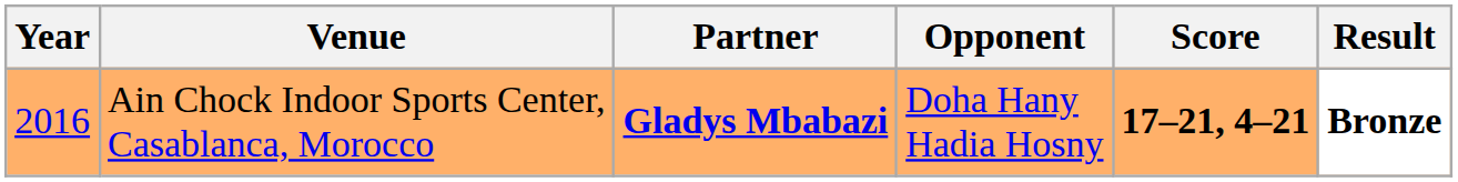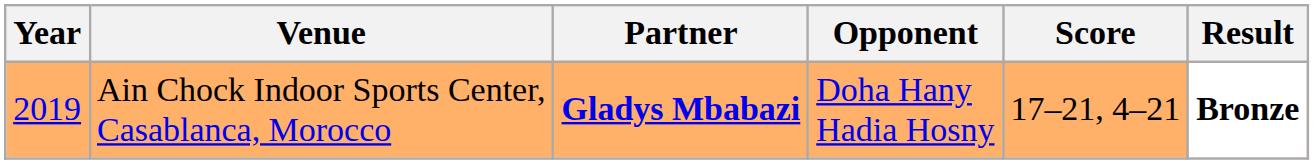 <table class="sortable wikitable" style="font-size: 90%;">
 <tr>
 <th>Year</th>
 <th>Venue</th>
 <th>Partner</th>
 <th>Opponent</th>
 <th>Score</th>
 <th>Result</th>
 </tr>
 <tr style="background:#FFB069">
-<td align="center"><a href='#'>2016</a></td>
+<td align="center"><a href='#'>2019</a></td>
 <td align="left">Ain Chock Indoor Sports Center,<br><a href='#'>Casablanca, Morocco</a></td>
 <td align="left"><strong> <a href='#'>Gladys Mbabazi</a></strong></td>
 <td align="left"> <a href='#'>Doha Hany</a> <br>  <a href='#'>Hadia Hosny</a></td>
-<td align="left"><strong>17–21, 4–21</strong></td>
+<td align="left">17–21, 4–21</td>
 <td style="text-align:left; background:white"> <strong>Bronze</strong></td>
 </tr>
 </table>
